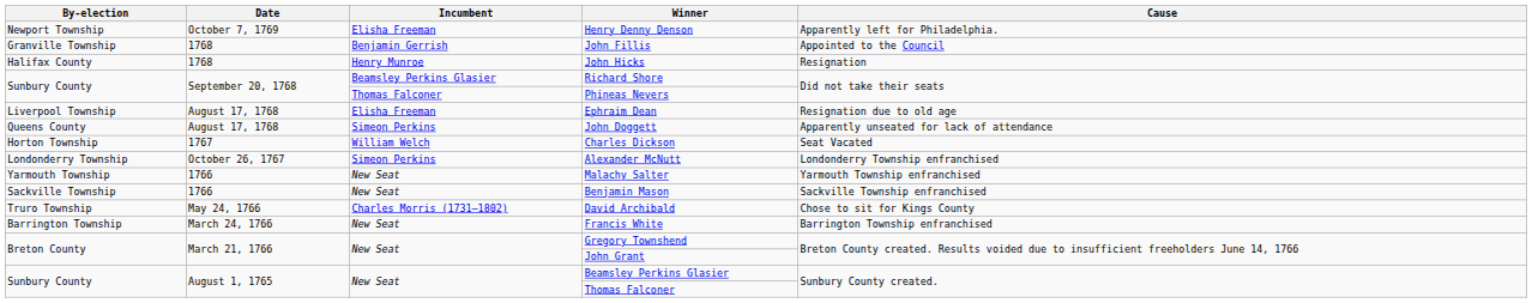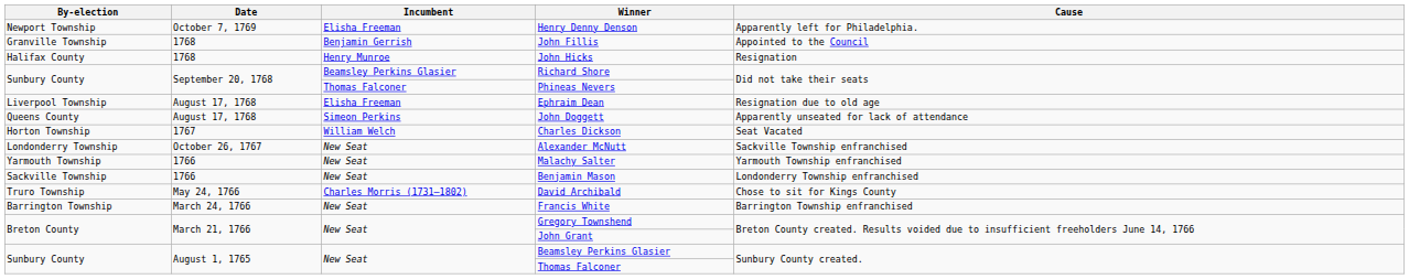 <table class="wikitable sortable" style="width:100%">
 <tr>
 <th>By-election</th>
 <th>Date</th>
 <th>Incumbent</th>
 <th>Winner</th>
 <th>Cause</th>
 </tr>
 <tr>
 <td>Newport Township</td>
 <td>October 7, 1769</td>
 <td><a href='#'>Elisha Freeman</a></td>
 <td><a href='#'>Henry Denny Denson</a></td>
 <td>Apparently left for Philadelphia.</td>
 </tr>
 <tr>
 <td>Granville Township</td>
 <td>1768</td>
 <td><a href='#'>Benjamin Gerrish</a></td>
 <td><a href='#'>John Fillis</a></td>
 <td>Appointed to the <a href='#'>Council</a></td>
 </tr>
 <tr>
 <td>Halifax County</td>
 <td>1768</td>
 <td><a href='#'>Henry Munroe</a></td>
 <td><a href='#'>John Hicks</a></td>
 <td>Resignation</td>
 </tr>
 <tr>
 <td rowspan=2>Sunbury County</td>
 <td rowspan=2>September 20, 1768</td>
 <td><a href='#'>Beamsley Perkins Glasier</a></td>
 <td><a href='#'>Richard Shore</a></td>
 <td rowspan=2>Did not take their seats</td>
 </tr>
 <tr>
 <td><a href='#'>Thomas Falconer</a></td>
 <td><a href='#'>Phineas Nevers</a></td>
 </tr>
 <tr>
 <td>Liverpool Township</td>
 <td>August 17, 1768</td>
 <td><a href='#'>Elisha Freeman</a></td>
 <td><a href='#'>Ephraim Dean</a></td>
 <td>Resignation due to old age</td>
 </tr>
 <tr>
 <td>Queens County</td>
 <td>August 17, 1768</td>
 <td><a href='#'>Simeon Perkins</a></td>
 <td><a href='#'>John Doggett</a></td>
 <td>Apparently unseated for lack of attendance</td>
 </tr>
 <tr>
 <td>Horton Township</td>
 <td>1767</td>
 <td><a href='#'>William Welch</a></td>
 <td><a href='#'>Charles Dickson</a></td>
 <td>Seat Vacated</td>
 </tr>
 <tr>
 <td>Londonderry Township</td>
 <td>October 26, 1767</td>
-<td><a href='#'>Simeon Perkins</a></td>
+<td><em>New Seat</em></td>
 <td><a href='#'>Alexander McNutt</a></td>
-<td>Londonderry Township enfranchised</td>
+<td>Sackville Township enfranchised</td>
 </tr>
 <tr>
 <td>Yarmouth Township</td>
 <td>1766</td>
 <td><em>New Seat</em></td>
 <td><a href='#'>Malachy Salter</a></td>
 <td>Yarmouth Township enfranchised</td>
 </tr>
 <tr>
 <td>Sackville Township</td>
 <td>1766</td>
 <td><em>New Seat</em></td>
 <td><a href='#'>Benjamin Mason</a></td>
-<td>Sackville Township enfranchised</td>
+<td>Londonderry Township enfranchised</td>
 </tr>
 <tr>
 <td>Truro Township</td>
 <td>May 24, 1766</td>
 <td><a href='#'>Charles Morris (1731–1802)</a></td>
 <td><a href='#'>David Archibald</a></td>
 <td>Chose to sit for Kings County</td>
 </tr>
 <tr>
 <td>Barrington Township</td>
 <td>March 24, 1766</td>
 <td><em>New Seat</em></td>
 <td><a href='#'>Francis White</a></td>
 <td>Barrington Township enfranchised</td>
 </tr>
 <tr>
 <td rowspan=2>Breton County</td>
 <td rowspan=2>March 21, 1766</td>
 <td rowspan=2><em>New Seat</em></td>
 <td><a href='#'>Gregory Townshend</a></td>
 <td rowspan=2>Breton County created. Results voided due to insufficient freeholders June 14, 1766</td>
 </tr>
 <tr>
 <td><a href='#'>John Grant</a></td>
 </tr>
 <tr>
 <td rowspan=2>Sunbury County</td>
 <td rowspan=2>August 1, 1765</td>
 <td rowspan=2><em>New Seat</em></td>
 <td><a href='#'>Beamsley Perkins Glasier</a></td>
 <td rowspan=2>Sunbury County created.</td>
 </tr>
 <tr>
 <td><a href='#'>Thomas Falconer</a></td>
 </tr>
 </table>
